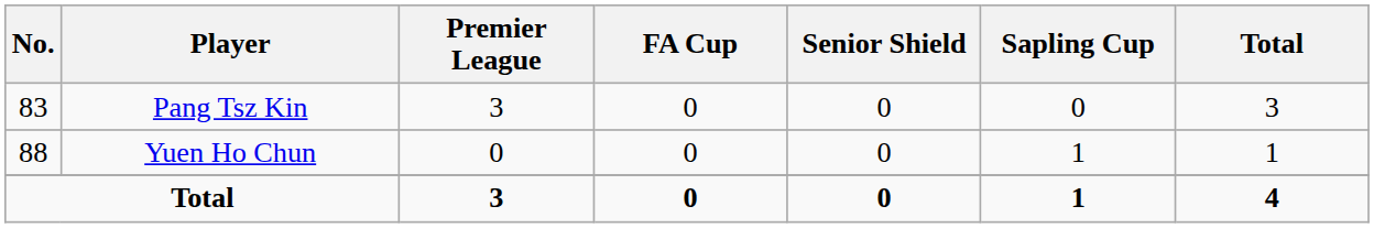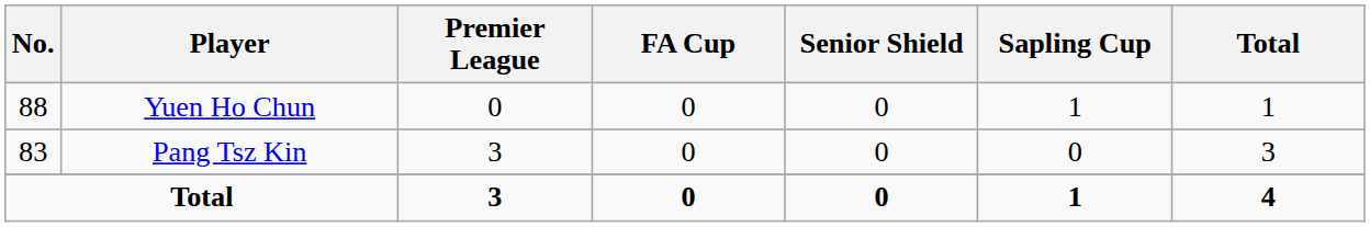 <table class="wikitable sortable alternance"  style="text-align:center">
 <tr>
 <th width=10><strong>No.</strong></th>
 <th scope="col" style="width:180px;"><strong>Player</strong></th>
 <th width=100>Premier League</th>
 <th width=100>FA Cup</th>
 <th width=100>Senior Shield</th>
 <th width=100>Sapling Cup</th>
 <th width=100>Total</th>
 </tr>
 <tr>
+<td>88</td>
+<td> <a href='#'>Yuen Ho Chun</a></td>
+<td>0</td>
+<td>0</td>
+<td>0</td>
+<td>1</td>
+<td>1</td>
+</tr>
+<tr>
 <td>83</td>
 <td> <a href='#'>Pang Tsz Kin</a></td>
 <td>3</td>
 <td>0</td>
 <td>0</td>
 <td>0</td>
 <td>3</td>
-</tr>
-<tr>
-<td>88</td>
-<td> <a href='#'>Yuen Ho Chun</a></td>
-<td>0</td>
-<td>0</td>
-<td>0</td>
-<td>1</td>
-<td>1</td>
 </tr>
 <tr>
 </tr>
 <tr class="sortbottom">
 <td colspan="2"><strong>Total</strong></td>
 <td><strong>3</strong></td>
 <td><strong>0</strong></td>
 <td><strong>0</strong></td>
 <td><strong>1</strong></td>
 <td><strong>4</strong></td>
 </tr>
 </table>
